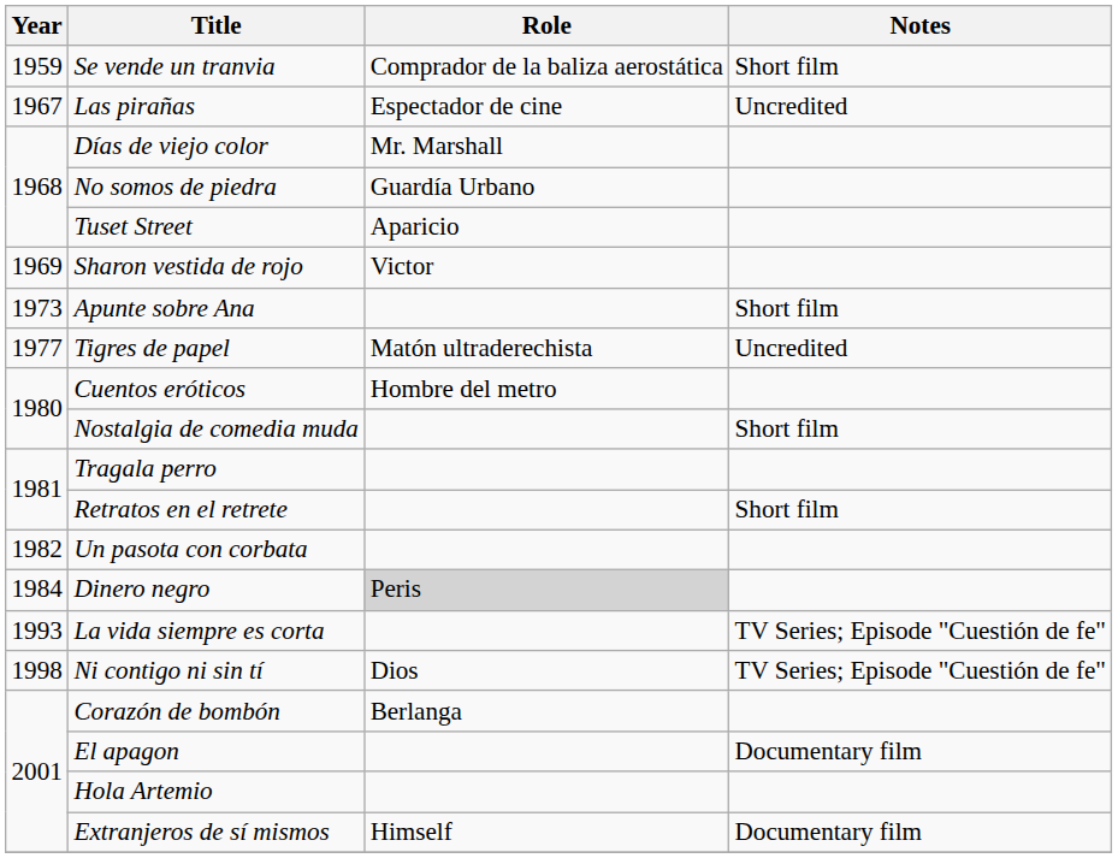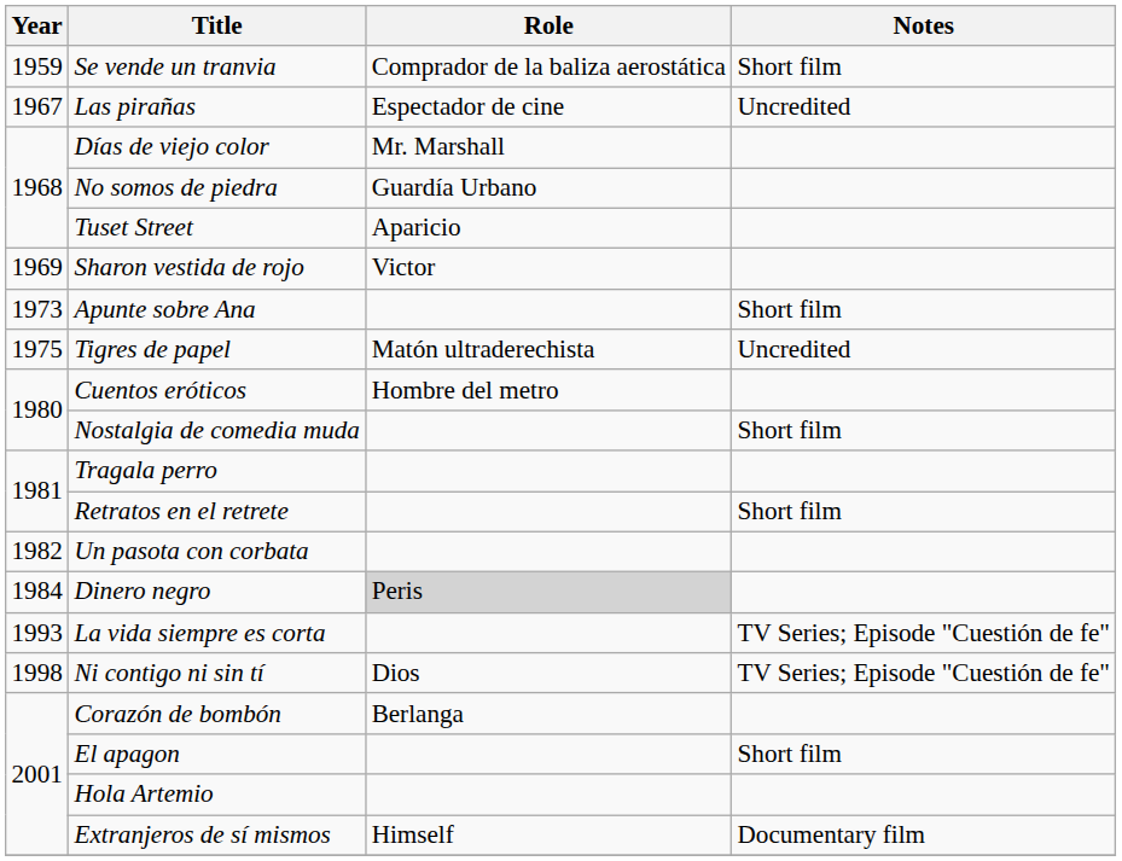 <table class="wikitable sortable">
 <tr>
 <th>Year</th>
 <th>Title</th>
 <th>Role</th>
 <th>Notes</th>
 </tr>
 <tr>
 <td>1959</td>
 <td><em>Se vende un tranvia</em></td>
 <td>Comprador de la baliza aerostática</td>
 <td>Short film</td>
 </tr>
 <tr>
 <td>1967</td>
 <td><em>Las pirañas</em></td>
 <td>Espectador de cine</td>
 <td>Uncredited</td>
 </tr>
 <tr>
 <td rowspan=3>1968</td>
 <td><em>Días de viejo color</em></td>
 <td>Mr. Marshall</td>
 <td></td>
 </tr>
 <tr>
 <td><em>No somos de piedra</em></td>
 <td>Guardía Urbano</td>
 <td></td>
 </tr>
 <tr>
 <td><em>Tuset Street</em></td>
 <td>Aparicio</td>
 <td></td>
 </tr>
 <tr>
 <td>1969</td>
 <td><em>Sharon vestida de rojo</em></td>
 <td>Victor</td>
 <td></td>
 </tr>
 <tr>
 <td>1973</td>
 <td><em>Apunte sobre Ana</em></td>
 <td></td>
 <td>Short film</td>
 </tr>
 <tr>
-<td>1977</td>
+<td>1975</td>
 <td><em>Tigres de papel</em></td>
 <td>Matón ultraderechista</td>
 <td>Uncredited</td>
 </tr>
 <tr>
 <td rowspan=2>1980</td>
 <td><em>Cuentos eróticos</em></td>
 <td>Hombre del metro</td>
 <td></td>
 </tr>
 <tr>
 <td><em>Nostalgia de comedia muda</em></td>
 <td></td>
 <td>Short film</td>
 </tr>
 <tr>
 <td rowspan=2>1981</td>
 <td><em>Tragala perro</em></td>
 <td></td>
 <td></td>
 </tr>
 <tr>
 <td><em>Retratos en el retrete</em></td>
 <td></td>
 <td>Short film</td>
 </tr>
 <tr>
 <td>1982</td>
 <td><em>Un pasota con corbata</em></td>
 <td></td>
 <td></td>
 </tr>
 <tr>
 <td>1984</td>
 <td><em>Dinero negro</em></td>
 <td style="background: lightgrey;">Peris</td>
 <td></td>
 </tr>
 <tr>
 <td>1993</td>
 <td><em>La vida siempre es corta</em></td>
 <td></td>
 <td>TV Series; Episode "Cuestión de fe"</td>
 </tr>
 <tr>
 <td>1998</td>
 <td><em>Ni contigo ni sin tí</em></td>
 <td>Dios</td>
 <td>TV Series; Episode "Cuestión de fe"</td>
 </tr>
 <tr>
 <td rowspan=4>2001</td>
 <td><em>Corazón de bombón</em></td>
 <td>Berlanga</td>
 <td></td>
 </tr>
 <tr>
 <td><em>El apagon</em></td>
 <td></td>
-<td>Documentary film</td>
+<td>Short film</td>
 </tr>
 <tr>
 <td><em>Hola Artemio</em></td>
 <td></td>
 <td></td>
 </tr>
 <tr>
 <td><em>Extranjeros de sí mismos</em></td>
 <td>Himself</td>
 <td>Documentary film</td>
 </tr>
 <tr>
 </tr>
 </table>
